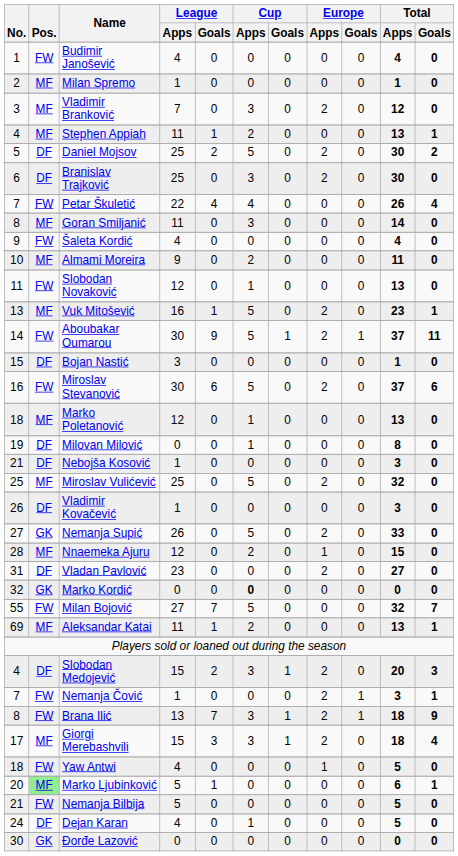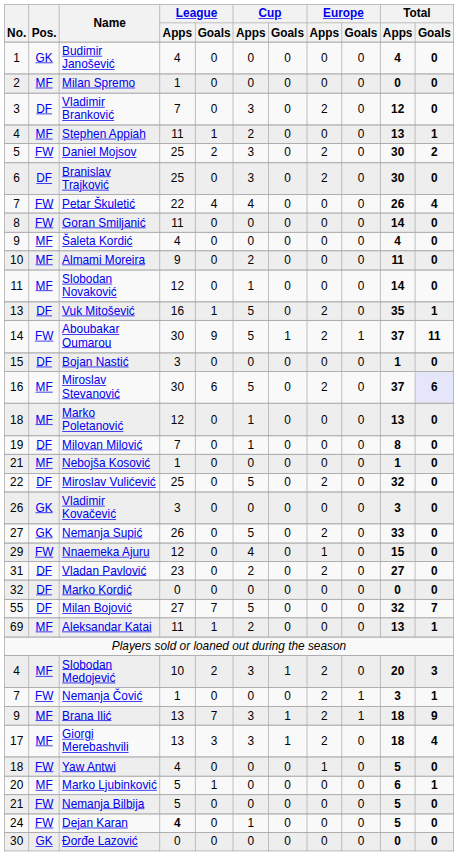 <table class="wikitable" style="text-align:center">
 <tr>
 <th rowspan="2" valign="bottom">No.</th>
 <th rowspan="2" valign="bottom">Pos.</th>
 <th rowspan="2">Name</th>
 <th colspan="2" width="85"><a href='#'>League</a></th>
 <th colspan="2" width="85"><a href='#'>Cup</a></th>
 <th colspan="2" width="85"><a href='#'>Europe</a></th>
 <th colspan="2" width="85">Total</th>
 </tr>
 <tr>
 <th>Apps</th>
 <th>Goals</th>
 <th>Apps</th>
 <th>Goals</th>
 <th>Apps</th>
 <th>Goals</th>
 <th>Apps</th>
 <th>Goals</th>
 </tr>
 <tr>
 </tr>
 <tr>
 <td>1</td>
-<td><a href='#'>FW</a></td>
+<td><a href='#'>GK</a></td>
 <td align="left"> <a href='#'>Budimir Janošević</a></td>
 <td>4</td>
 <td>0</td>
 <td>0</td>
 <td>0</td>
 <td>0</td>
 <td>0</td>
 <td><strong>4</strong></td>
 <td><strong>0</strong></td>
 </tr>
 <tr>
 </tr>
 <tr bgcolor=#EEEEEE>
 <td>2</td>
 <td><a href='#'>MF</a></td>
 <td align="left"> <a href='#'>Milan Spremo</a></td>
 <td>1</td>
 <td>0</td>
 <td>0</td>
 <td>0</td>
 <td>0</td>
 <td>0</td>
-<td><strong>1</strong></td>
+<td><strong>0</strong></td>
 <td><strong>0</strong></td>
 </tr>
 <tr>
 </tr>
 <tr>
 <td>3</td>
-<td><a href='#'>MF</a></td>
+<td><a href='#'>DF</a></td>
 <td align="left"> <a href='#'>Vladimir Branković</a></td>
 <td>7</td>
 <td>0</td>
 <td>3</td>
 <td>0</td>
 <td>2</td>
 <td>0</td>
 <td><strong>12</strong></td>
 <td><strong>0</strong></td>
 </tr>
 <tr>
 </tr>
 <tr bgcolor=#EEEEEE>
 <td>4</td>
 <td><a href='#'>MF</a></td>
 <td align="left"> <a href='#'>Stephen Appiah</a></td>
 <td>11</td>
 <td>1</td>
 <td>2</td>
 <td>0</td>
 <td>0</td>
 <td>0</td>
 <td><strong>13</strong></td>
 <td><strong>1</strong></td>
 </tr>
 <tr>
 </tr>
 <tr>
 <td>5</td>
-<td><a href='#'>DF</a></td>
+<td><a href='#'>FW</a></td>
 <td align="left"> <a href='#'>Daniel Mojsov</a></td>
 <td>25</td>
 <td>2</td>
-<td>5</td>
+<td>3</td>
 <td>0</td>
 <td>2</td>
 <td>0</td>
 <td><strong>30</strong></td>
 <td><strong>2</strong></td>
 </tr>
 <tr>
 </tr>
 <tr bgcolor=#EEEEEE>
 <td>6</td>
 <td><a href='#'>DF</a></td>
 <td align="left"> <a href='#'>Branislav Trajković</a></td>
 <td>25</td>
 <td>0</td>
 <td>3</td>
 <td>0</td>
 <td>2</td>
 <td>0</td>
 <td><strong>30</strong></td>
 <td><strong>0</strong></td>
 </tr>
 <tr>
 </tr>
 <tr>
 <td>7</td>
 <td><a href='#'>FW</a></td>
 <td align="left"> <a href='#'>Petar Škuletić</a></td>
 <td>22</td>
 <td>4</td>
 <td>4</td>
 <td>0</td>
 <td>0</td>
 <td>0</td>
 <td><strong>26</strong></td>
 <td><strong>4</strong></td>
 </tr>
 <tr>
 </tr>
 <tr bgcolor=#EEEEEE>
 <td>8</td>
-<td><a href='#'>MF</a></td>
+<td><a href='#'>FW</a></td>
 <td align="left"> <a href='#'>Goran Smiljanić</a></td>
 <td>11</td>
 <td>0</td>
-<td>3</td>
+<td>0</td>
 <td>0</td>
 <td>0</td>
 <td>0</td>
 <td><strong>14</strong></td>
 <td><strong>0</strong></td>
 </tr>
 <tr>
 </tr>
 <tr>
 <td>9</td>
-<td><a href='#'>FW</a></td>
+<td><a href='#'>MF</a></td>
 <td align="left"> <a href='#'>Šaleta Kordić</a></td>
 <td>4</td>
 <td>0</td>
 <td>0</td>
 <td>0</td>
 <td>0</td>
 <td>0</td>
 <td><strong>4</strong></td>
 <td><strong>0</strong></td>
 </tr>
 <tr>
 </tr>
 <tr bgcolor=#EEEEEE>
 <td>10</td>
 <td><a href='#'>MF</a></td>
 <td align="left"> <a href='#'>Almami Moreira</a></td>
 <td>9</td>
 <td>0</td>
 <td>2</td>
 <td>0</td>
 <td>0</td>
 <td>0</td>
 <td><strong>11</strong></td>
 <td><strong>0</strong></td>
 </tr>
 <tr>
 </tr>
 <tr>
 <td>11</td>
-<td><a href='#'>FW</a></td>
+<td><a href='#'>MF</a></td>
 <td align="left"> <a href='#'>Slobodan Novaković</a></td>
 <td>12</td>
 <td>0</td>
 <td>1</td>
 <td>0</td>
 <td>0</td>
 <td>0</td>
-<td><strong>13</strong></td>
+<td><strong>14</strong></td>
 <td><strong>0</strong></td>
 </tr>
 <tr>
 </tr>
 <tr bgcolor=#EEEEEE>
 <td>13</td>
-<td><a href='#'>MF</a></td>
+<td><a href='#'>DF</a></td>
 <td align="left"> <a href='#'>Vuk Mitošević</a></td>
 <td>16</td>
 <td>1</td>
 <td>5</td>
 <td>0</td>
 <td>2</td>
 <td>0</td>
-<td><strong>23</strong></td>
+<td><strong>35</strong></td>
 <td><strong>1</strong></td>
 </tr>
 <tr>
 </tr>
 <tr>
 <td>14</td>
 <td><a href='#'>FW</a></td>
 <td align="left"> <a href='#'>Aboubakar Oumarou</a></td>
 <td>30</td>
 <td>9</td>
 <td>5</td>
 <td>1</td>
 <td>2</td>
 <td>1</td>
 <td><strong>37</strong></td>
 <td><strong>11</strong></td>
 </tr>
 <tr>
 </tr>
 <tr bgcolor=#EEEEEE>
 <td>15</td>
 <td><a href='#'>DF</a></td>
 <td align="left"> <a href='#'>Bojan Nastić</a></td>
 <td>3</td>
 <td>0</td>
 <td>0</td>
 <td>0</td>
 <td>0</td>
 <td>0</td>
 <td><strong>1</strong></td>
 <td><strong>0</strong></td>
 </tr>
 <tr>
 </tr>
 <tr>
 <td>16</td>
-<td><a href='#'>FW</a></td>
+<td><a href='#'>MF</a></td>
 <td align="left"> <a href='#'>Miroslav Stevanović</a></td>
 <td>30</td>
 <td>6</td>
 <td>5</td>
 <td>0</td>
 <td>2</td>
 <td>0</td>
 <td><strong>37</strong></td>
-<td><strong>6</strong></td>
+<td style="background: lavender;"><strong>6</strong></td>
 </tr>
 <tr>
 </tr>
 <tr bgcolor=#EEEEEE>
 <td>18</td>
 <td><a href='#'>MF</a></td>
 <td align="left"> <a href='#'>Marko Poletanović</a></td>
 <td>12</td>
 <td>0</td>
 <td>1</td>
 <td>0</td>
 <td>0</td>
 <td>0</td>
 <td><strong>13</strong></td>
 <td><strong>0</strong></td>
 </tr>
 <tr>
 </tr>
 <tr>
 <td>19</td>
 <td><a href='#'>DF</a></td>
 <td align="left"> <a href='#'>Milovan Milović</a></td>
-<td>0</td>
+<td>7</td>
 <td>0</td>
 <td>1</td>
 <td>0</td>
 <td>0</td>
 <td>0</td>
 <td><strong>8</strong></td>
 <td><strong>0</strong></td>
 </tr>
 <tr>
 </tr>
 <tr bgcolor=#EEEEEE>
 <td>21</td>
-<td><a href='#'>DF</a></td>
+<td><a href='#'>MF</a></td>
 <td align="left"> <a href='#'>Nebojša Kosović</a></td>
 <td>1</td>
 <td>0</td>
 <td>0</td>
 <td>0</td>
 <td>0</td>
 <td>0</td>
-<td><strong>3</strong></td>
+<td><strong>1</strong></td>
 <td><strong>0</strong></td>
 </tr>
 <tr>
 </tr>
 <tr>
-<td>25</td>
-<td><a href='#'>MF</a></td>
+<td>22</td>
+<td><a href='#'>DF</a></td>
 <td align="left"> <a href='#'>Miroslav Vulićević</a></td>
 <td>25</td>
 <td>0</td>
 <td>5</td>
 <td>0</td>
 <td>2</td>
 <td>0</td>
 <td><strong>32</strong></td>
 <td><strong>0</strong></td>
 </tr>
 <tr>
 </tr>
 <tr bgcolor=#EEEEEE>
 <td>26</td>
-<td><a href='#'>DF</a></td>
+<td><a href='#'>GK</a></td>
 <td align="left"> <a href='#'>Vladimir Kovačević</a></td>
-<td>1</td>
+<td>3</td>
 <td>0</td>
 <td>0</td>
 <td>0</td>
 <td>0</td>
 <td>0</td>
 <td><strong>3</strong></td>
 <td><strong>0</strong></td>
 </tr>
 <tr>
 </tr>
 <tr>
 <td>27</td>
 <td><a href='#'>GK</a></td>
 <td align="left"> <a href='#'>Nemanja Supić</a></td>
 <td>26</td>
 <td>0</td>
 <td>5</td>
 <td>0</td>
 <td>2</td>
 <td>0</td>
 <td><strong>33</strong></td>
 <td><strong>0</strong></td>
 </tr>
 <tr>
 </tr>
 <tr bgcolor=#EEEEEE>
-<td>28</td>
-<td><a href='#'>MF</a></td>
+<td>29</td>
+<td><a href='#'>FW</a></td>
 <td align="left"> <a href='#'>Nnaemeka Ajuru</a></td>
 <td>12</td>
 <td>0</td>
-<td>2</td>
+<td>4</td>
 <td>0</td>
 <td>1</td>
 <td>0</td>
 <td><strong>15</strong></td>
 <td><strong>0</strong></td>
 </tr>
 <tr>
 </tr>
 <tr>
 <td>31</td>
 <td><a href='#'>DF</a></td>
 <td align="left"> <a href='#'>Vladan Pavlović</a></td>
 <td>23</td>
 <td>0</td>
-<td>0</td>
+<td>2</td>
 <td>0</td>
 <td>2</td>
 <td>0</td>
 <td><strong>27</strong></td>
 <td><strong>0</strong></td>
 </tr>
 <tr>
 </tr>
 <tr bgcolor=#EEEEEE>
 <td>32</td>
-<td><a href='#'>GK</a></td>
+<td><a href='#'>DF</a></td>
 <td align="left"> <a href='#'>Marko Kordić</a></td>
 <td>0</td>
 <td>0</td>
-<td><strong>0</strong></td>
+<td>0</td>
 <td>0</td>
 <td>0</td>
 <td>0</td>
 <td><strong>0</strong></td>
 <td><strong>0</strong></td>
 </tr>
 <tr>
 </tr>
 <tr>
 <td>55</td>
-<td><a href='#'>FW</a></td>
+<td><a href='#'>DF</a></td>
 <td align="left"> <a href='#'>Milan Bojović</a></td>
 <td>27</td>
 <td>7</td>
 <td>5</td>
 <td>0</td>
 <td>0</td>
 <td>0</td>
 <td><strong>32</strong></td>
 <td><strong>7</strong></td>
 </tr>
 <tr>
 </tr>
 <tr bgcolor=#EEEEEE>
 <td>69</td>
 <td><a href='#'>MF</a></td>
 <td align="left"> <a href='#'>Aleksandar Katai</a></td>
 <td>11</td>
 <td>1</td>
 <td>2</td>
 <td>0</td>
 <td>0</td>
 <td>0</td>
 <td><strong>13</strong></td>
 <td><strong>1</strong></td>
 </tr>
 <tr>
 </tr>
 <tr>
 <td colspan="13"><em>Players sold or loaned out during the season</em></td>
 </tr>
 <tr>
 </tr>
 <tr bgcolor=#EEEEEE>
 <td>4</td>
-<td><a href='#'>DF</a></td>
+<td><a href='#'>MF</a></td>
 <td align="left"> <a href='#'>Slobodan Medojević</a></td>
-<td>15</td>
+<td>10</td>
 <td>2</td>
 <td>3</td>
 <td>1</td>
 <td>2</td>
 <td>0</td>
 <td><strong>20</strong></td>
 <td><strong>3</strong></td>
 </tr>
 <tr>
 </tr>
 <tr>
 <td>7</td>
 <td><a href='#'>FW</a></td>
 <td align="left"> <a href='#'>Nemanja Čović</a></td>
 <td>1</td>
 <td>0</td>
 <td>0</td>
 <td>0</td>
 <td>2</td>
 <td>1</td>
 <td><strong>3</strong></td>
 <td><strong>1</strong></td>
 </tr>
 <tr>
 </tr>
 <tr bgcolor=#EEEEEE>
-<td>8</td>
-<td><a href='#'>FW</a></td>
+<td>9</td>
+<td><a href='#'>MF</a></td>
 <td align="left"> <a href='#'>Brana Ilić</a></td>
 <td>13</td>
 <td>7</td>
 <td>3</td>
 <td>1</td>
 <td>2</td>
 <td>1</td>
 <td><strong>18</strong></td>
 <td><strong>9</strong></td>
 </tr>
 <tr>
 </tr>
 <tr>
 <td>17</td>
 <td><a href='#'>MF</a></td>
 <td align="left"> <a href='#'>Giorgi Merebashvili</a></td>
-<td>15</td>
+<td>13</td>
 <td>3</td>
 <td>3</td>
 <td>1</td>
 <td>2</td>
 <td>0</td>
 <td><strong>18</strong></td>
 <td><strong>4</strong></td>
 </tr>
 <tr>
 </tr>
 <tr bgcolor=#EEEEEE>
 <td>18</td>
 <td><a href='#'>FW</a></td>
 <td align="left"> <a href='#'>Yaw Antwi</a></td>
 <td>4</td>
 <td>0</td>
 <td>0</td>
 <td>0</td>
 <td>1</td>
 <td>0</td>
 <td><strong>5</strong></td>
 <td><strong>0</strong></td>
 </tr>
 <tr>
 </tr>
 <tr>
 <td>20</td>
-<td style="background: lightgreen;"><a href='#'>MF</a></td>
+<td><a href='#'>MF</a></td>
 <td align="left"> <a href='#'>Marko Ljubinković</a></td>
 <td>5</td>
 <td>1</td>
 <td>0</td>
 <td>0</td>
 <td>0</td>
 <td>0</td>
 <td><strong>6</strong></td>
 <td><strong>1</strong></td>
 </tr>
 <tr>
 </tr>
 <tr bgcolor=#EEEEEE>
 <td>21</td>
 <td><a href='#'>FW</a></td>
 <td align="left"> <a href='#'>Nemanja Bilbija</a></td>
 <td>5</td>
 <td>0</td>
 <td>0</td>
 <td>0</td>
 <td>0</td>
 <td>0</td>
 <td><strong>5</strong></td>
 <td><strong>0</strong></td>
 </tr>
 <tr>
 </tr>
 <tr>
 <td>24</td>
-<td><a href='#'>DF</a></td>
+<td><a href='#'>FW</a></td>
 <td align="left"> <a href='#'>Dejan Karan</a></td>
-<td>4</td>
+<td><strong>4</strong></td>
 <td>0</td>
 <td>1</td>
 <td>0</td>
 <td>0</td>
 <td>0</td>
 <td><strong>5</strong></td>
 <td><strong>0</strong></td>
 </tr>
 <tr>
 </tr>
 <tr bgcolor=#EEEEEE>
 <td>30</td>
 <td><a href='#'>GK</a></td>
 <td align="left"> <a href='#'>Đorđe Lazović</a></td>
 <td>0</td>
 <td>0</td>
 <td>0</td>
 <td>0</td>
 <td>0</td>
 <td>0</td>
 <td><strong>0</strong></td>
 <td><strong>0</strong></td>
 </tr>
 </table>
